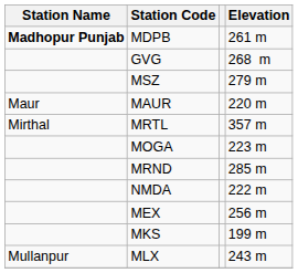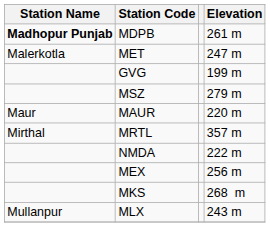 <table class="wikitable sortable">
 <tr>
 <th>Station Name</th>
 <th>Station Code</th>
 <th></th>
 <th>Elevation</th>
 </tr>
 <tr>
 <td><strong>Madhopur Punjab</strong></td>
 <td>MDPB</td>
 <td></td>
 <td>261 m</td>
 </tr>
 <tr>
+<td>Malerkotla</td>
+<td>MET</td>
+<td></td>
+<td>247 m</td>
+</tr>
+<tr>
 <td></td>
 <td>GVG</td>
 <td></td>
-<td>268  m</td>
+<td>199 m</td>
 </tr>
 <tr>
 <td></td>
 <td>MSZ</td>
 <td></td>
 <td>279 m</td>
 </tr>
 <tr>
 <td>Maur</td>
 <td>MAUR</td>
 <td></td>
 <td>220 m</td>
 </tr>
 <tr>
 <td>Mirthal</td>
 <td>MRTL</td>
 <td></td>
 <td>357 m</td>
 </tr>
 <tr>
 <td></td>
-<td>MOGA</td>
-<td></td>
-<td>223 m</td>
-</tr>
-<tr>
-<td></td>
-<td>MRND</td>
-<td></td>
-<td>285 m</td>
-</tr>
-<tr>
-<td></td>
 <td>NMDA</td>
 <td></td>
 <td>222 m</td>
 </tr>
 <tr>
 <td></td>
 <td>MEX</td>
 <td></td>
 <td>256 m</td>
 </tr>
 <tr>
 <td></td>
 <td>MKS</td>
 <td></td>
-<td>199 m</td>
+<td>268  m</td>
 </tr>
 <tr>
 <td>Mullanpur</td>
 <td>MLX</td>
 <td></td>
 <td>243 m</td>
 </tr>
 <tr>
 </tr>
 </table>
